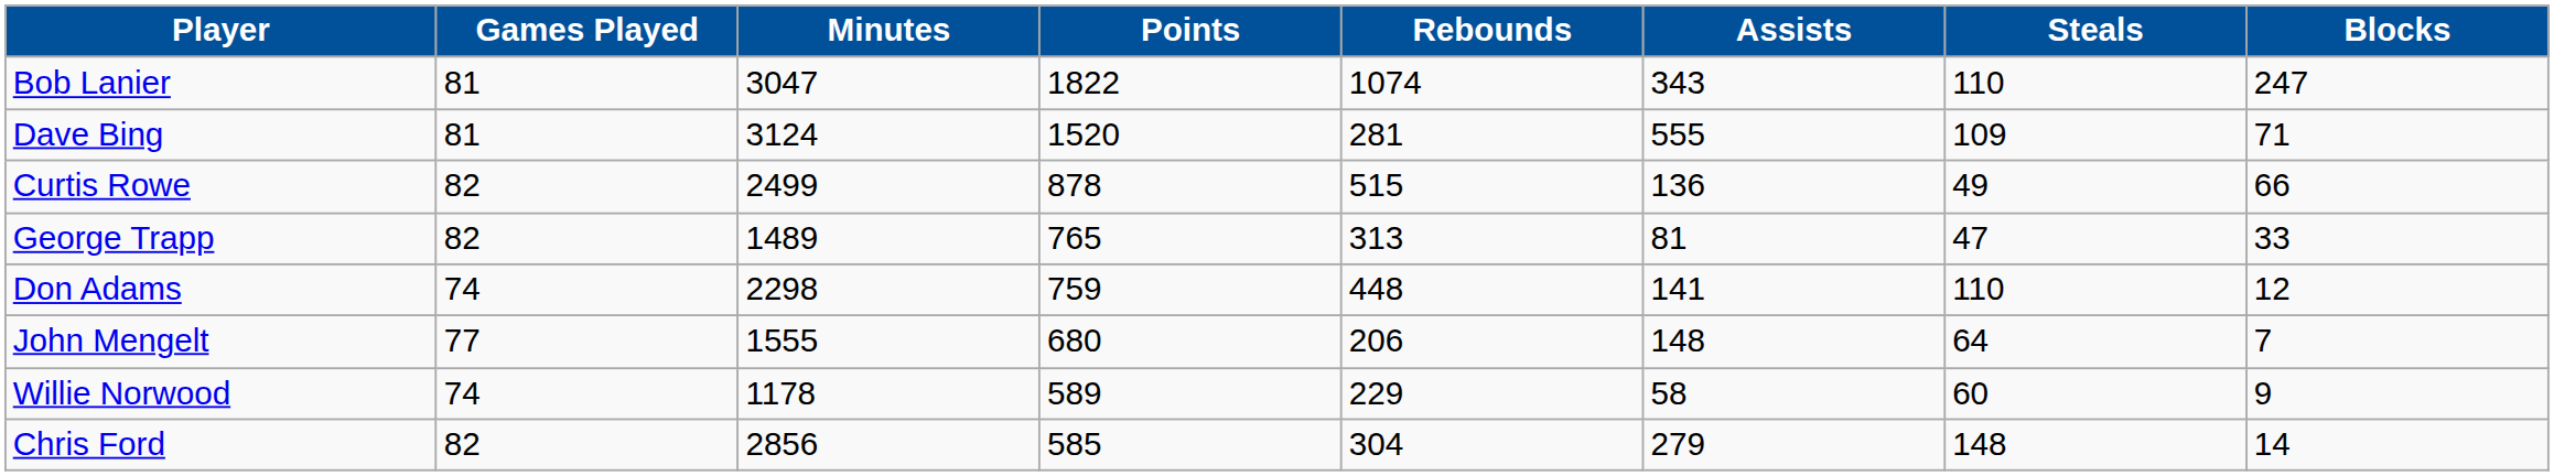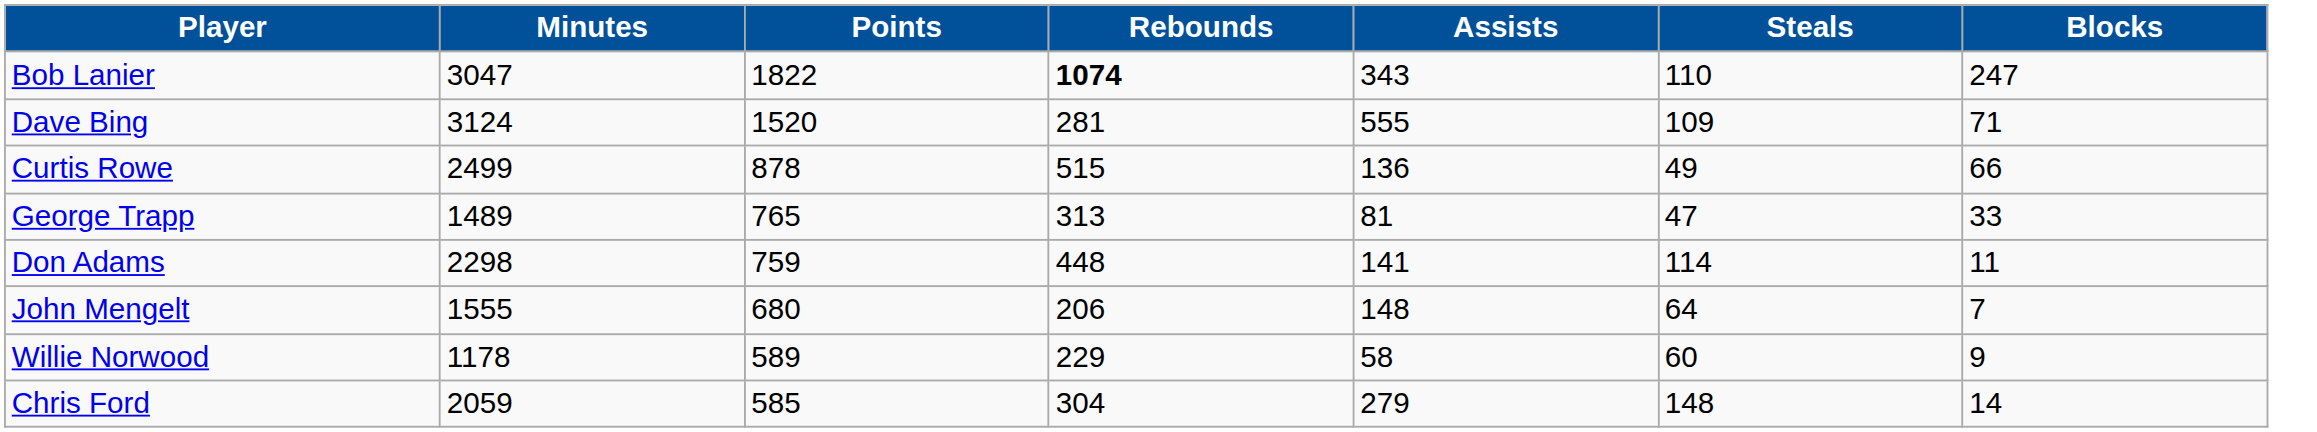 <table class="wikitable sortable">
 <tr>
 <th style="background:#00519a; color:white" width="10%">Player</th>
-<th style="background:#00519a; color:white" width="7%">Games Played</th>
 <th style="background:#00519a; color:white" width="7%">Minutes</th>
 <th style="background:#00519a; color:white" width="7%">Points</th>
 <th style="background:#00519a; color:white" width="7%">Rebounds</th>
 <th style="background:#00519a; color:white" width="7%">Assists</th>
 <th style="background:#00519a; color:white" width="7%">Steals</th>
 <th style="background:#00519a; color:white" width="7%">Blocks</th>
 </tr>
 <tr>
 <td><a href='#'>Bob Lanier</a></td>
-<td>81</td>
 <td>3047</td>
 <td>1822</td>
-<td>1074</td>
+<td><strong>1074</strong></td>
 <td>343</td>
 <td>110</td>
 <td>247</td>
 </tr>
 <tr>
 <td><a href='#'>Dave Bing</a></td>
-<td>81</td>
 <td>3124</td>
 <td>1520</td>
 <td>281</td>
 <td>555</td>
 <td>109</td>
 <td>71</td>
 </tr>
 <tr>
 <td><a href='#'>Curtis Rowe</a></td>
-<td>82</td>
 <td>2499</td>
 <td>878</td>
 <td>515</td>
 <td>136</td>
 <td>49</td>
 <td>66</td>
 </tr>
 <tr>
 <td><a href='#'>George Trapp</a></td>
-<td>82</td>
 <td>1489</td>
 <td>765</td>
 <td>313</td>
 <td>81</td>
 <td>47</td>
 <td>33</td>
 </tr>
 <tr>
 <td><a href='#'>Don Adams</a></td>
-<td>74</td>
 <td>2298</td>
 <td>759</td>
 <td>448</td>
 <td>141</td>
-<td>110</td>
-<td>12</td>
+<td>114</td>
+<td>11</td>
 </tr>
 <tr>
 <td><a href='#'>John Mengelt</a></td>
-<td>77</td>
 <td>1555</td>
 <td>680</td>
 <td>206</td>
 <td>148</td>
 <td>64</td>
 <td>7</td>
 </tr>
 <tr>
 <td><a href='#'>Willie Norwood</a></td>
-<td>74</td>
 <td>1178</td>
 <td>589</td>
 <td>229</td>
 <td>58</td>
 <td>60</td>
 <td>9</td>
 </tr>
 <tr>
 <td><a href='#'>Chris Ford</a></td>
-<td>82</td>
-<td>2856</td>
+<td>2059</td>
 <td>585</td>
 <td>304</td>
 <td>279</td>
 <td>148</td>
 <td>14</td>
 </tr>
 </table>
